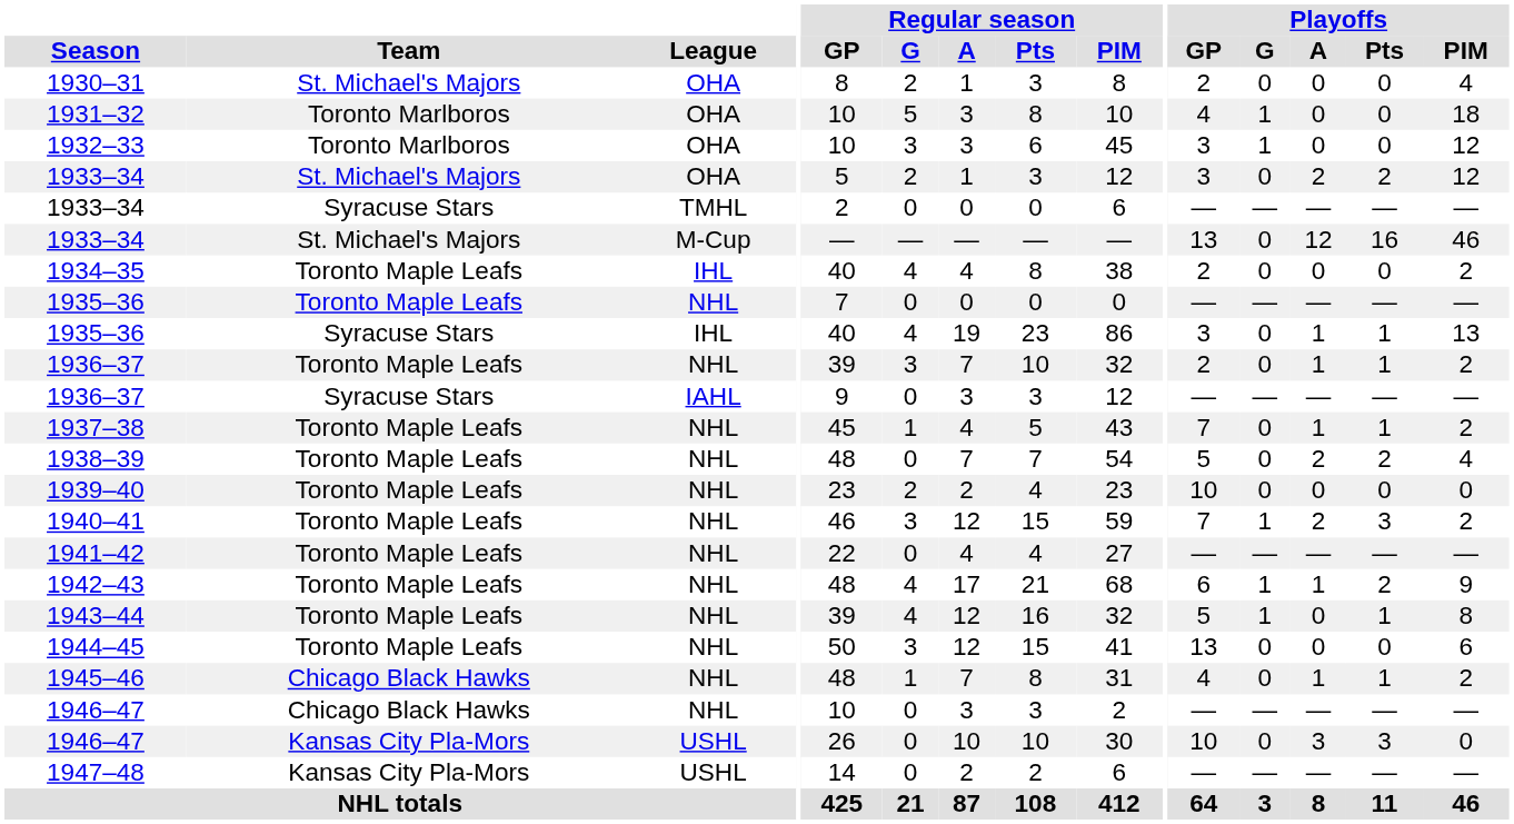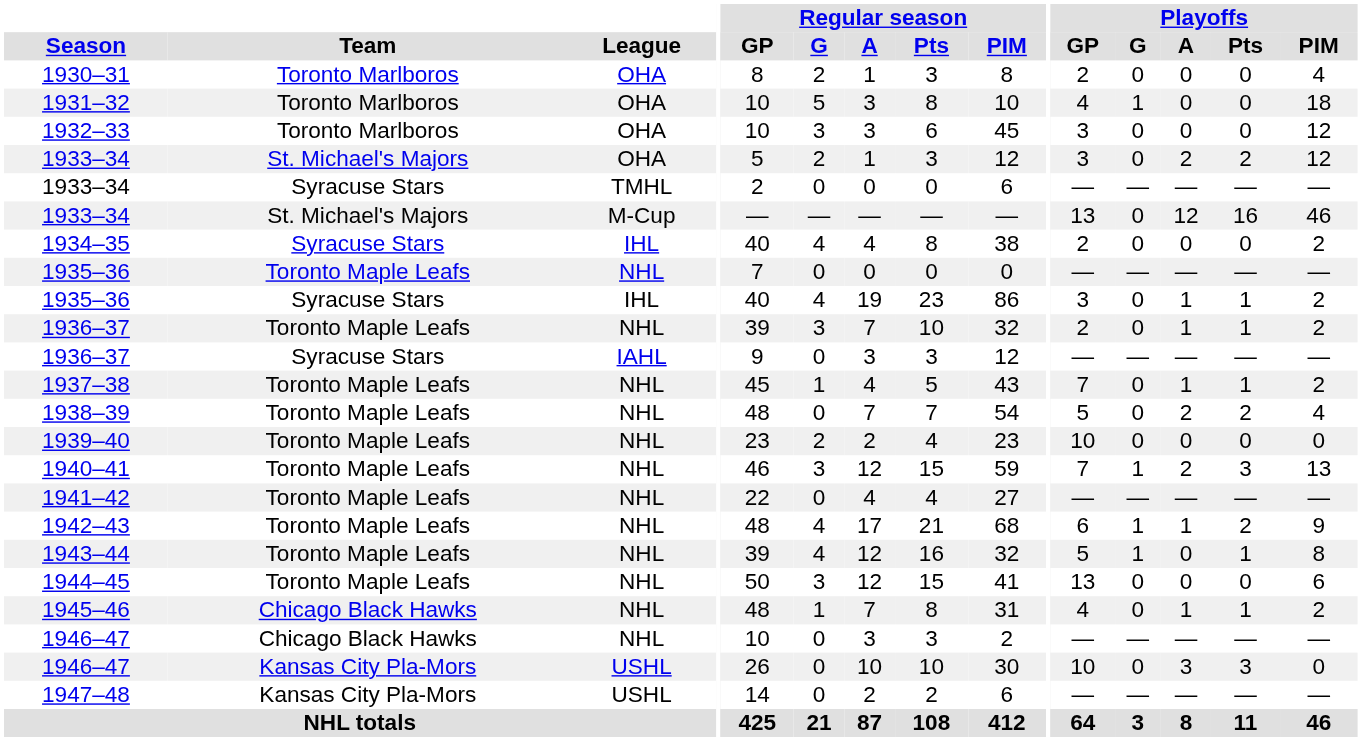 <table border="0" cellpadding="1" cellspacing="0" style="text-align:center; width:60em">
 <tr bgcolor="#e0e0e0">
 <th colspan="3" bgcolor="#ffffff"></th>
 <th rowspan="100" bgcolor="#ffffff"></th>
 <th colspan="5"><a href='#'>Regular season</a></th>
 <th rowspan="100" bgcolor="#ffffff"></th>
 <th colspan="5"><a href='#'>Playoffs</a></th>
 </tr>
 <tr bgcolor="#e0e0e0">
 <th><a href='#'>Season</a></th>
 <th>Team</th>
 <th>League</th>
 <th>GP</th>
 <th><a href='#'>G</a></th>
 <th><a href='#'>A</a></th>
 <th><a href='#'>Pts</a></th>
 <th><a href='#'>PIM</a></th>
 <th>GP</th>
 <th>G</th>
 <th>A</th>
 <th>Pts</th>
 <th>PIM</th>
 </tr>
 <tr>
 <td><a href='#'>1930–31</a></td>
-<td><a href='#'>St. Michael's Majors</a></td>
+<td><a href='#'>Toronto Marlboros</a></td>
 <td><a href='#'>OHA</a></td>
 <td>8</td>
 <td>2</td>
 <td>1</td>
 <td>3</td>
 <td>8</td>
 <td>2</td>
 <td>0</td>
 <td>0</td>
 <td>0</td>
 <td>4</td>
 </tr>
 <tr bgcolor="#f0f0f0">
 <td><a href='#'>1931–32</a></td>
 <td>Toronto Marlboros</td>
 <td>OHA</td>
 <td>10</td>
 <td>5</td>
 <td>3</td>
 <td>8</td>
 <td>10</td>
 <td>4</td>
 <td>1</td>
 <td>0</td>
 <td>0</td>
 <td>18</td>
 </tr>
 <tr>
 <td><a href='#'>1932–33</a></td>
 <td>Toronto Marlboros</td>
 <td>OHA</td>
 <td>10</td>
 <td>3</td>
 <td>3</td>
 <td>6</td>
 <td>45</td>
 <td>3</td>
-<td>1</td>
+<td>0</td>
 <td>0</td>
 <td>0</td>
 <td>12</td>
 </tr>
 <tr bgcolor="#f0f0f0">
 <td><a href='#'>1933–34</a></td>
 <td><a href='#'>St. Michael's Majors</a></td>
 <td>OHA</td>
 <td>5</td>
 <td>2</td>
 <td>1</td>
 <td>3</td>
 <td>12</td>
 <td>3</td>
 <td>0</td>
 <td>2</td>
 <td>2</td>
 <td>12</td>
 </tr>
 <tr>
 <td>1933–34</td>
 <td>Syracuse Stars</td>
 <td>TMHL</td>
 <td>2</td>
 <td>0</td>
 <td>0</td>
 <td>0</td>
 <td>6</td>
 <td>—</td>
 <td>—</td>
 <td>—</td>
 <td>—</td>
 <td>—</td>
 </tr>
 <tr bgcolor="#f0f0f0">
 <td><a href='#'>1933–34</a></td>
 <td>St. Michael's Majors</td>
 <td>M-Cup</td>
 <td>—</td>
 <td>—</td>
 <td>—</td>
 <td>—</td>
 <td>—</td>
 <td>13</td>
 <td>0</td>
 <td>12</td>
 <td>16</td>
 <td>46</td>
 </tr>
 <tr>
 <td><a href='#'>1934–35</a></td>
-<td>Toronto Maple Leafs</td>
+<td><a href='#'>Syracuse Stars</a></td>
 <td><a href='#'>IHL</a></td>
 <td>40</td>
 <td>4</td>
 <td>4</td>
 <td>8</td>
 <td>38</td>
 <td>2</td>
 <td>0</td>
 <td>0</td>
 <td>0</td>
 <td>2</td>
 </tr>
 <tr bgcolor="#f0f0f0">
 <td><a href='#'>1935–36</a></td>
 <td><a href='#'>Toronto Maple Leafs</a></td>
 <td><a href='#'>NHL</a></td>
 <td>7</td>
 <td>0</td>
 <td>0</td>
 <td>0</td>
 <td>0</td>
 <td>—</td>
 <td>—</td>
 <td>—</td>
 <td>—</td>
 <td>—</td>
 </tr>
 <tr>
 <td><a href='#'>1935–36</a></td>
 <td>Syracuse Stars</td>
 <td>IHL</td>
 <td>40</td>
 <td>4</td>
 <td>19</td>
 <td>23</td>
 <td>86</td>
 <td>3</td>
 <td>0</td>
 <td>1</td>
 <td>1</td>
-<td>13</td>
+<td>2</td>
 </tr>
 <tr bgcolor="#f0f0f0">
 <td><a href='#'>1936–37</a></td>
 <td>Toronto Maple Leafs</td>
 <td>NHL</td>
 <td>39</td>
 <td>3</td>
 <td>7</td>
 <td>10</td>
 <td>32</td>
 <td>2</td>
 <td>0</td>
 <td>1</td>
 <td>1</td>
 <td>2</td>
 </tr>
 <tr>
 <td><a href='#'>1936–37</a></td>
 <td>Syracuse Stars</td>
 <td><a href='#'>IAHL</a></td>
 <td>9</td>
 <td>0</td>
 <td>3</td>
 <td>3</td>
 <td>12</td>
 <td>—</td>
 <td>—</td>
 <td>—</td>
 <td>—</td>
 <td>—</td>
 </tr>
 <tr bgcolor="#f0f0f0">
 <td><a href='#'>1937–38</a></td>
 <td>Toronto Maple Leafs</td>
 <td>NHL</td>
 <td>45</td>
 <td>1</td>
 <td>4</td>
 <td>5</td>
 <td>43</td>
 <td>7</td>
 <td>0</td>
 <td>1</td>
 <td>1</td>
 <td>2</td>
 </tr>
 <tr>
 <td><a href='#'>1938–39</a></td>
 <td>Toronto Maple Leafs</td>
 <td>NHL</td>
 <td>48</td>
 <td>0</td>
 <td>7</td>
 <td>7</td>
 <td>54</td>
 <td>5</td>
 <td>0</td>
 <td>2</td>
 <td>2</td>
 <td>4</td>
 </tr>
 <tr bgcolor="#f0f0f0">
 <td><a href='#'>1939–40</a></td>
 <td>Toronto Maple Leafs</td>
 <td>NHL</td>
 <td>23</td>
 <td>2</td>
 <td>2</td>
 <td>4</td>
 <td>23</td>
 <td>10</td>
 <td>0</td>
 <td>0</td>
 <td>0</td>
 <td>0</td>
 </tr>
 <tr>
 <td><a href='#'>1940–41</a></td>
 <td>Toronto Maple Leafs</td>
 <td>NHL</td>
 <td>46</td>
 <td>3</td>
 <td>12</td>
 <td>15</td>
 <td>59</td>
 <td>7</td>
 <td>1</td>
 <td>2</td>
 <td>3</td>
-<td>2</td>
+<td>13</td>
 </tr>
 <tr bgcolor="#f0f0f0">
 <td><a href='#'>1941–42</a></td>
 <td>Toronto Maple Leafs</td>
 <td>NHL</td>
 <td>22</td>
 <td>0</td>
 <td>4</td>
 <td>4</td>
 <td>27</td>
 <td>—</td>
 <td>—</td>
 <td>—</td>
 <td>—</td>
 <td>—</td>
 </tr>
 <tr>
 <td><a href='#'>1942–43</a></td>
 <td>Toronto Maple Leafs</td>
 <td>NHL</td>
 <td>48</td>
 <td>4</td>
 <td>17</td>
 <td>21</td>
 <td>68</td>
 <td>6</td>
 <td>1</td>
 <td>1</td>
 <td>2</td>
 <td>9</td>
 </tr>
 <tr bgcolor="#f0f0f0">
 <td><a href='#'>1943–44</a></td>
 <td>Toronto Maple Leafs</td>
 <td>NHL</td>
 <td>39</td>
 <td>4</td>
 <td>12</td>
 <td>16</td>
 <td>32</td>
 <td>5</td>
 <td>1</td>
 <td>0</td>
 <td>1</td>
 <td>8</td>
 </tr>
 <tr>
 <td><a href='#'>1944–45</a></td>
 <td>Toronto Maple Leafs</td>
 <td>NHL</td>
 <td>50</td>
 <td>3</td>
 <td>12</td>
 <td>15</td>
 <td>41</td>
 <td>13</td>
 <td>0</td>
 <td>0</td>
 <td>0</td>
 <td>6</td>
 </tr>
 <tr bgcolor="#f0f0f0">
 <td><a href='#'>1945–46</a></td>
 <td><a href='#'>Chicago Black Hawks</a></td>
 <td>NHL</td>
 <td>48</td>
 <td>1</td>
 <td>7</td>
 <td>8</td>
 <td>31</td>
 <td>4</td>
 <td>0</td>
 <td>1</td>
 <td>1</td>
 <td>2</td>
 </tr>
 <tr>
 <td><a href='#'>1946–47</a></td>
 <td>Chicago Black Hawks</td>
 <td>NHL</td>
 <td>10</td>
 <td>0</td>
 <td>3</td>
 <td>3</td>
 <td>2</td>
 <td>—</td>
 <td>—</td>
 <td>—</td>
 <td>—</td>
 <td>—</td>
 </tr>
 <tr bgcolor="#f0f0f0">
 <td><a href='#'>1946–47</a></td>
 <td><a href='#'>Kansas City Pla-Mors</a></td>
 <td><a href='#'>USHL</a></td>
 <td>26</td>
 <td>0</td>
 <td>10</td>
 <td>10</td>
 <td>30</td>
 <td>10</td>
 <td>0</td>
 <td>3</td>
 <td>3</td>
 <td>0</td>
 </tr>
 <tr>
 <td><a href='#'>1947–48</a></td>
 <td>Kansas City Pla-Mors</td>
 <td>USHL</td>
 <td>14</td>
 <td>0</td>
 <td>2</td>
 <td>2</td>
 <td>6</td>
 <td>—</td>
 <td>—</td>
 <td>—</td>
 <td>—</td>
 <td>—</td>
 </tr>
 <tr bgcolor="#e0e0e0">
 <th colspan="3">NHL totals</th>
 <th>425</th>
 <th>21</th>
 <th>87</th>
 <th>108</th>
 <th>412</th>
 <th>64</th>
 <th>3</th>
 <th>8</th>
 <th>11</th>
 <th>46</th>
 </tr>
 </table>
